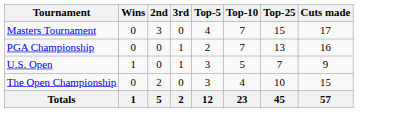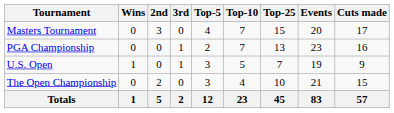 <table class=wikitable style=text-align:center>
 <tr>
 <th>Tournament</th>
 <th>Wins</th>
 <th>2nd</th>
 <th>3rd</th>
 <th>Top-5</th>
 <th>Top-10</th>
 <th>Top-25</th>
+<th>Events</th>
 <th>Cuts made</th>
 </tr>
 <tr>
 <td align=left><a href='#'>Masters Tournament</a></td>
 <td>0</td>
 <td>3</td>
 <td>0</td>
 <td>4</td>
 <td>7</td>
 <td>15</td>
+<td>20</td>
 <td>17</td>
 </tr>
 <tr>
 <td align=left><a href='#'>PGA Championship</a></td>
 <td>0</td>
 <td>0</td>
 <td>1</td>
 <td>2</td>
 <td>7</td>
 <td>13</td>
+<td>23</td>
 <td>16</td>
 </tr>
 <tr>
 <td align=left><a href='#'>U.S. Open</a></td>
 <td>1</td>
 <td>0</td>
 <td>1</td>
 <td>3</td>
 <td>5</td>
 <td>7</td>
+<td>19</td>
 <td>9</td>
 </tr>
 <tr>
 <td align=left><a href='#'>The Open Championship</a></td>
 <td>0</td>
 <td>2</td>
 <td>0</td>
 <td>3</td>
 <td>4</td>
 <td>10</td>
+<td>21</td>
 <td>15</td>
 </tr>
 <tr>
 <th>Totals</th>
 <th>1</th>
 <th>5</th>
 <th>2</th>
 <th>12</th>
 <th>23</th>
 <th>45</th>
+<th>83</th>
 <th>57</th>
 </tr>
 </table>
